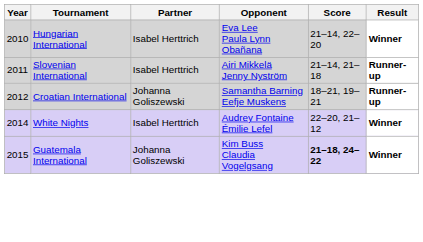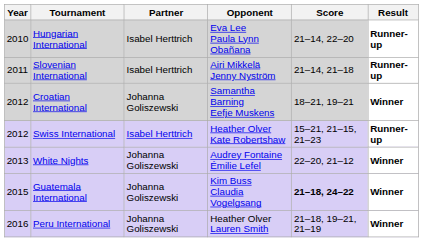 <table class="sortable wikitable" style="font-size: 90%;">
 <tr>
 <th>Year</th>
 <th>Tournament</th>
 <th>Partner</th>
 <th>Opponent</th>
 <th>Score</th>
 <th>Result</th>
 </tr>
 <tr style="background:#D5D5D5">
 <td align="center">2010</td>
 <td align="left"><a href='#'>Hungarian International</a></td>
 <td align="left"> Isabel Herttrich</td>
 <td align="left"> <a href='#'>Eva Lee</a><br> <a href='#'>Paula Lynn Obañana</a></td>
 <td align="left">21–14, 22–20</td>
-<td style="text-align:left; background:white"> <strong>Winner</strong></td>
+<td style="text-align:left; background:white"> <strong>Runner-up</strong></td>
 </tr>
 <tr style="background:#D5D5D5">
 <td align="center">2011</td>
 <td align="left"><a href='#'>Slovenian International</a></td>
 <td align="left"> Isabel Herttrich</td>
 <td align="left"> <a href='#'>Airi Mikkelä</a><br> <a href='#'>Jenny Nyström</a></td>
 <td align="left">21–14, 21–18</td>
 <td style="text-align:left; background:white"> <strong>Runner-up</strong></td>
 </tr>
 <tr style="background:#D5D5D5">
 <td align="center">2012</td>
 <td align="left"><a href='#'>Croatian International</a></td>
 <td align="left"> Johanna Goliszewski</td>
 <td align="left"> <a href='#'>Samantha Barning</a><br> <a href='#'>Eefje Muskens</a></td>
 <td align="left">18–21, 19–21</td>
+<td style="text-align:left; background:white"> <strong>Winner</strong></td>
+</tr>
+<tr style="background:#D8CEF6">
+<td align="center">2012</td>
+<td align="left"><a href='#'>Swiss International</a></td>
+<td align="left"> <a href='#'>Isabel Herttrich</a></td>
+<td align="left"> <a href='#'>Heather Olver</a><br> <a href='#'>Kate Robertshaw</a></td>
+<td align="left">15–21, 21–15, 21–23</td>
 <td style="text-align:left; background:white"> <strong>Runner-up</strong></td>
 </tr>
 <tr style="background:#D8CEF6">
-<td align="center">2014</td>
+<td align="center">2013</td>
 <td align="left"><a href='#'>White Nights</a></td>
-<td align="left"> Isabel Herttrich</td>
+<td align="left"> Johanna Goliszewski</td>
 <td align="left"> <a href='#'>Audrey Fontaine</a><br> <a href='#'>Émilie Lefel</a></td>
 <td align="left">22–20, 21–12</td>
 <td style="text-align:left; background:white"> <strong>Winner</strong></td>
 </tr>
 <tr style="background:#D8CEF6">
 <td align="center">2015</td>
 <td align="left"><a href='#'>Guatemala International</a></td>
 <td align="left"> Johanna Goliszewski</td>
 <td align="left"> <a href='#'>Kim Buss</a><br> <a href='#'>Claudia Vogelgsang</a></td>
 <td align="left"><strong>21–18, 24–22</strong></td>
 <td style="text-align:left; background:white"> <strong>Winner</strong></td>
 </tr>
+<tr style="background:#D8CEF6">
+<td align="center">2016</td>
+<td align="left"><a href='#'>Peru International</a></td>
+<td align="left"> Johanna Goliszewski</td>
+<td align="left"> Heather Olver<br> <a href='#'>Lauren Smith</a></td>
+<td align="left">21–18, 19–21, 21–19</td>
+<td style="text-align:left; background:white"> <strong>Winner</strong></td>
+</tr>
 </table>
